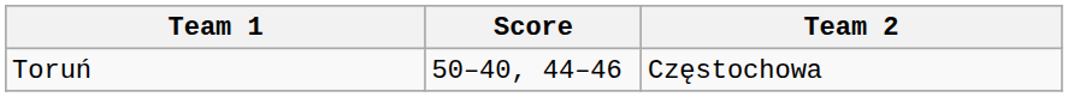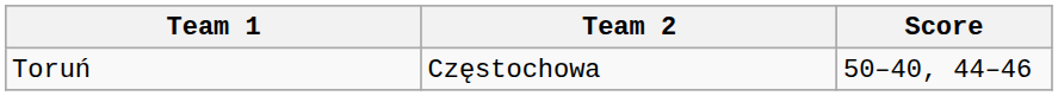 <table class="wikitable" style="font-size: 100%">
 <tr>
 <th width=200>Team 1</th>
+<th width=200>Team 2</th>
 <th width=100>Score</th>
-<th width=200>Team 2</th>
 </tr>
 <tr>
 <td>Toruń</td>
+<td>Częstochowa</td>
 <td>50–40, 44–46</td>
-<td>Częstochowa</td>
 </tr>
 </table>
